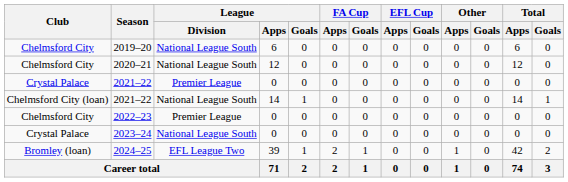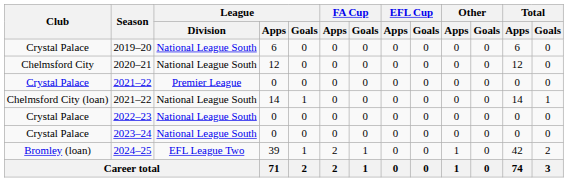 <table class="wikitable" style="text-align: center;">
 <tr>
 <th rowspan="2">Club</th>
 <th rowspan="2">Season</th>
 <th colspan="3">League</th>
 <th colspan="2"><a href='#'>FA Cup</a></th>
 <th colspan="2"><a href='#'>EFL Cup</a></th>
 <th colspan="2">Other</th>
 <th colspan="2">Total</th>
 </tr>
 <tr>
 <th>Division</th>
 <th>Apps</th>
 <th>Goals</th>
 <th>Apps</th>
 <th>Goals</th>
 <th>Apps</th>
 <th>Goals</th>
 <th>Apps</th>
 <th>Goals</th>
 <th>Apps</th>
 <th>Goals</th>
 </tr>
 <tr>
-<td><a href='#'>Chelmsford City</a></td>
+<td Crystal Palace F.C.>Crystal Palace</td>
 <td>2019–20</td>
 <td><a href='#'>National League South</a></td>
 <td>6</td>
 <td>0</td>
 <td>0</td>
 <td>0</td>
 <td>0</td>
 <td>0</td>
 <td>0</td>
 <td>0</td>
 <td>6</td>
 <td>0</td>
 </tr>
 <tr>
 <td Chelmsford City F.C.>Chelmsford City</td>
 <td>2020–21</td>
 <td>National League South</td>
 <td>12</td>
 <td>0</td>
 <td>0</td>
 <td>0</td>
 <td>0</td>
 <td>0</td>
 <td>0</td>
 <td>0</td>
 <td>12</td>
 <td>0</td>
 </tr>
 <tr>
 <td><a href='#'>Crystal Palace</a></td>
 <td><a href='#'>2021–22</a></td>
 <td><a href='#'>Premier League</a></td>
 <td>0</td>
 <td>0</td>
 <td>0</td>
 <td>0</td>
 <td>0</td>
 <td>0</td>
 <td>0</td>
 <td>0</td>
 <td>0</td>
 <td>0</td>
 </tr>
 <tr>
 <td Chelmsford City F.C.>Chelmsford City (loan)</td>
 <td>2021–22</td>
 <td>National League South</td>
 <td>14</td>
 <td>1</td>
 <td>0</td>
 <td>0</td>
 <td>0</td>
 <td>0</td>
 <td>0</td>
 <td>0</td>
 <td>14</td>
 <td>1</td>
 </tr>
 <tr>
-<td Chelmsford City F.C.>Chelmsford City</td>
+<td Crystal Palace F.C.>Crystal Palace</td>
 <td><a href='#'>2022–23</a></td>
-<td>Premier League</td>
+<td><a href='#'>National League South</a></td>
 <td>0</td>
 <td>0</td>
 <td>0</td>
 <td>0</td>
 <td>0</td>
 <td>0</td>
 <td>0</td>
 <td>0</td>
 <td>0</td>
 <td>0</td>
 </tr>
 <tr>
 <td Crystal Palace F.C.>Crystal Palace</td>
 <td><a href='#'>2023–24</a></td>
 <td><a href='#'>National League South</a></td>
 <td>0</td>
 <td>0</td>
 <td>0</td>
 <td>0</td>
 <td>0</td>
 <td>0</td>
 <td>0</td>
 <td>0</td>
 <td>0</td>
 <td>0</td>
 </tr>
 <tr>
 <td><a href='#'>Bromley</a> (loan)</td>
 <td><a href='#'>2024–25</a></td>
 <td><a href='#'>EFL League Two</a></td>
 <td>39</td>
 <td>1</td>
 <td>2</td>
 <td>1</td>
 <td>0</td>
 <td>0</td>
 <td>1</td>
 <td>0</td>
 <td>42</td>
 <td>2</td>
 </tr>
 <tr>
 <th colspan=3>Career total</th>
 <th>71</th>
 <th>2</th>
 <th>2</th>
 <th>1</th>
 <th>0</th>
 <th>0</th>
 <th>1</th>
 <th>0</th>
 <th>74</th>
 <th>3</th>
 </tr>
 </table>
